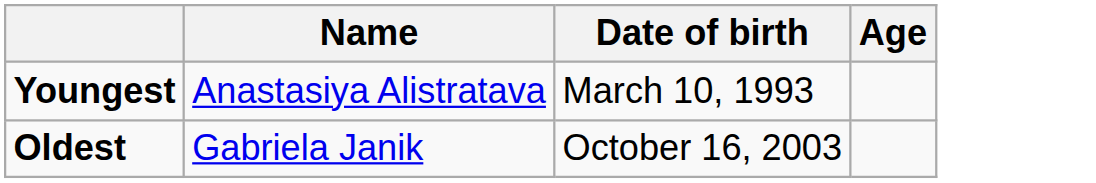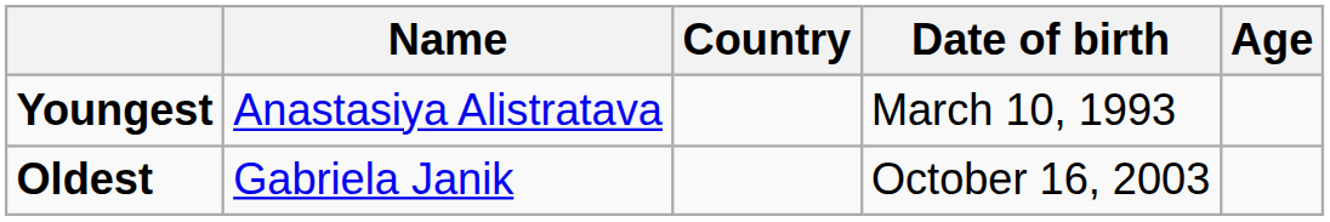 <table class="wikitable">
 <tr>
 <th></th>
 <th><strong>Name</strong></th>
+<th><strong>Country</strong></th>
 <th><strong>Date of birth</strong></th>
 <th><strong>Age</strong></th>
 </tr>
 <tr>
 <td><strong>Youngest</strong></td>
 <td><a href='#'>Anastasiya Alistratava</a></td>
+<td></td>
 <td>March 10, 1993</td>
 <td></td>
 </tr>
 <tr>
 <td><strong>Oldest</strong></td>
 <td><a href='#'>Gabriela Janik</a></td>
+<td></td>
 <td>October 16, 2003</td>
 <td></td>
 </tr>
 </table>
